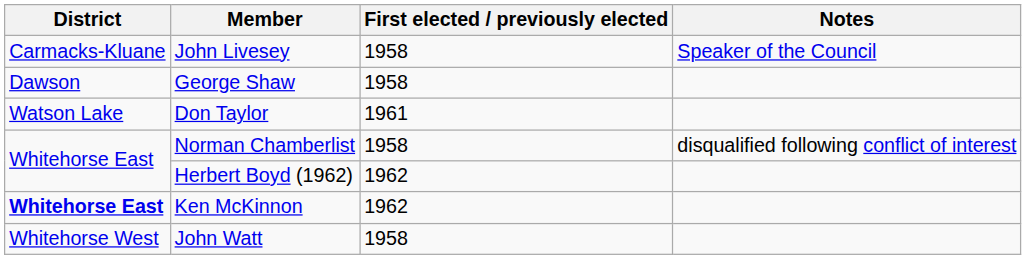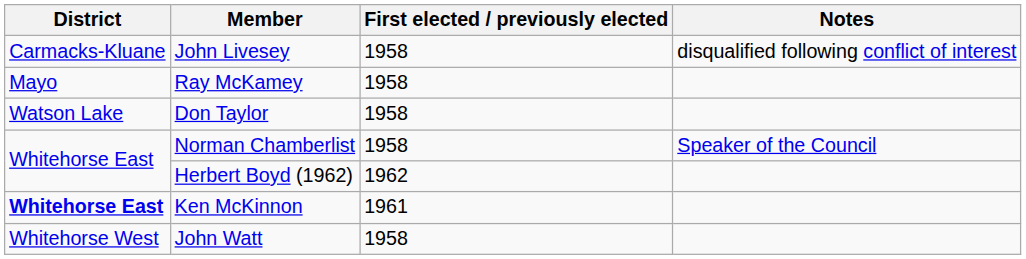 <table class="wikitable sortable">
 <tr>
 <th>District</th>
 <th>Member</th>
 <th>First elected / previously elected</th>
 <th>Notes</th>
 </tr>
 <tr>
 <td><a href='#'>Carmacks-Kluane</a></td>
 <td><a href='#'>John Livesey</a></td>
 <td>1958</td>
-<td><a href='#'>Speaker of the Council</a></td>
+<td>disqualified following <a href='#'>conflict of interest</a></td>
 </tr>
 <tr>
-<td><a href='#'>Dawson</a></td>
-<td><a href='#'>George Shaw</a></td>
+<td><a href='#'>Mayo</a></td>
+<td><a href='#'>Ray McKamey</a></td>
 <td>1958</td>
 <td></td>
 </tr>
 <tr>
 <td><a href='#'>Watson Lake</a></td>
 <td><a href='#'>Don Taylor</a></td>
-<td>1961</td>
+<td>1958</td>
 <td></td>
 </tr>
 <tr>
 <td rowspan=2><a href='#'>Whitehorse East</a></td>
 <td><a href='#'>Norman Chamberlist</a></td>
 <td>1958</td>
-<td>disqualified following <a href='#'>conflict of interest</a></td>
+<td><a href='#'>Speaker of the Council</a></td>
 </tr>
 <tr>
 <td><a href='#'>Herbert Boyd</a> (1962)</td>
 <td>1962</td>
 <td></td>
 </tr>
 <tr>
 <td><strong><a href='#'>Whitehorse East</a></strong></td>
 <td><a href='#'>Ken McKinnon</a></td>
-<td>1962</td>
+<td>1961</td>
 <td></td>
 </tr>
 <tr>
 <td><a href='#'>Whitehorse West</a></td>
 <td><a href='#'>John Watt</a></td>
 <td>1958</td>
 <td></td>
 </tr>
 </table>
